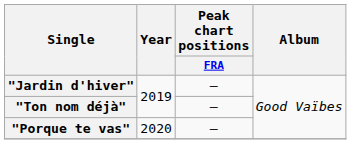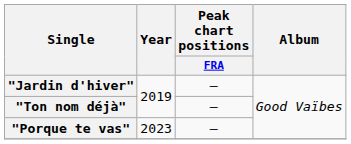 <table class="wikitable plainrowheaders" style="text-align:center;">
 <tr>
 <th scope="col" rowspan="2">Single</th>
 <th scope="col" rowspan="2">Year</th>
 <th scope="col" colspan="1">Peak chart positions</th>
 <th scope="col" rowspan="2">Album</th>
 </tr>
 <tr>
 <th scope="col" style="width:3em;font-size:85%;"><a href='#'>FRA</a><br></th>
 </tr>
 <tr>
 <th scope="row">"Jardin d'hiver"</th>
 <td rowspan="2">2019</td>
 <td>—</td>
 <td rowspan="3"><em>Good Vaïbes</em></td>
 </tr>
 <tr>
 <th scope="row">"Ton nom déjà"</th>
 <td>—</td>
 </tr>
 <tr>
 <th scope="row">"Porque te vas"</th>
-<td rowspan="1">2020</td>
+<td rowspan="1">2023</td>
 <td>—</td>
 </tr>
 <tr>
 </tr>
 </table>
